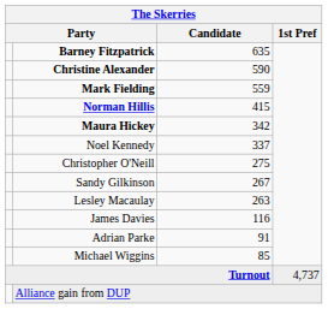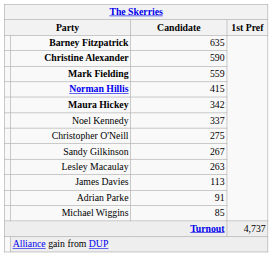 <table class="wikitable">
 <tr>
 <th colspan="4" align="center"><a href='#'>The Skerries</a></th>
 </tr>
 <tr>
 <th colspan="2" align="center" width=200>Party</th>
 <th width=150>Candidate</th>
 <th width=60>1st Pref</th>
 </tr>
 <tr>
 <td></td>
 <td align="right"><strong>Barney Fitzpatrick</strong></td>
 <td align="right">635</td>
 </tr>
 <tr>
 <td></td>
 <td align="right"><strong>Christine Alexander</strong></td>
 <td align="right">590</td>
 </tr>
 <tr>
 <td></td>
 <td align="right"><strong>Mark Fielding</strong></td>
 <td align="right">559</td>
 </tr>
 <tr>
 <td></td>
 <td align="right"><strong><a href='#'>Norman Hillis</a></strong></td>
 <td align="right">415</td>
 </tr>
 <tr>
 <td></td>
 <td align="right"><strong>Maura Hickey</strong></td>
 <td align="right">342</td>
 </tr>
 <tr>
 <td></td>
 <td align="right">Noel Kennedy</td>
 <td align="right">337</td>
 </tr>
 <tr>
 <td></td>
 <td align="right">Christopher O'Neill</td>
 <td align="right">275</td>
 </tr>
 <tr>
 <td></td>
 <td align="right">Sandy Gilkinson</td>
 <td align="right">267</td>
 </tr>
 <tr>
 <td></td>
 <td align="right">Lesley Macaulay</td>
 <td align="right">263</td>
 </tr>
 <tr>
 <td></td>
 <td align="right">James Davies</td>
-<td align="right">116</td>
+<td align="right">113</td>
 </tr>
 <tr>
 <td></td>
 <td align="right">Adrian Parke</td>
 <td align="right">91</td>
 </tr>
 <tr>
 <td></td>
 <td align="right">Michael Wiggins</td>
 <td align="right">85</td>
 </tr>
 <tr bgcolor="EEEEEE">
 <td colspan=3 align="right"><strong><a href='#'>Turnout</a></strong></td>
 <td align="right">4,737</td>
 </tr>
 <tr>
 <td bgcolor=></td>
 <td colspan=3 bgcolor="EEEEEE"><a href='#'>Alliance</a> gain from <a href='#'>DUP</a></td>
 </tr>
 </table>
